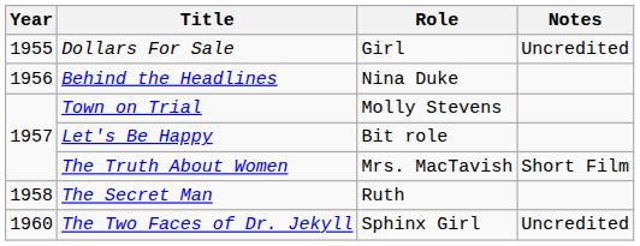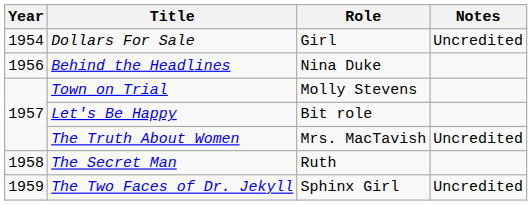 <table class="wikitable sortable">
 <tr>
 <th>Year</th>
 <th>Title</th>
 <th>Role</th>
 <th class = "unsortable">Notes</th>
 </tr>
 <tr>
-<td>1955</td>
+<td>1954</td>
 <td><em>Dollars For Sale</em></td>
 <td>Girl</td>
 <td>Uncredited</td>
 </tr>
 <tr>
 <td>1956</td>
 <td><em><a href='#'>Behind the Headlines</a></em></td>
 <td>Nina Duke</td>
 <td></td>
 </tr>
 <tr>
 <td rowspan=3>1957</td>
 <td><em><a href='#'>Town on Trial</a></em></td>
 <td>Molly Stevens</td>
 <td></td>
 </tr>
 <tr>
 <td><em><a href='#'>Let's Be Happy</a></em></td>
 <td>Bit role</td>
 <td></td>
 </tr>
 <tr>
 <td><em><a href='#'>The Truth About Women</a></em></td>
 <td>Mrs. MacTavish</td>
-<td>Short Film</td>
+<td>Uncredited</td>
 </tr>
 <tr>
 <td>1958</td>
 <td><em><a href='#'>The Secret Man</a></em></td>
 <td>Ruth</td>
 <td></td>
 </tr>
 <tr>
-<td>1960</td>
+<td>1959</td>
 <td><em><a href='#'>The Two Faces of Dr. Jekyll</a></em></td>
 <td>Sphinx Girl</td>
 <td>Uncredited</td>
 </tr>
 </table>
